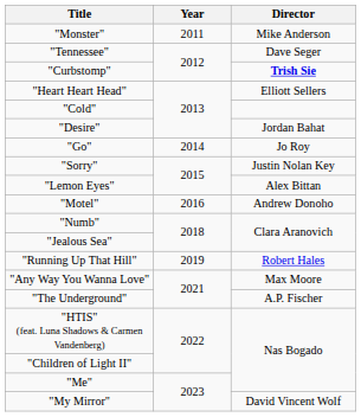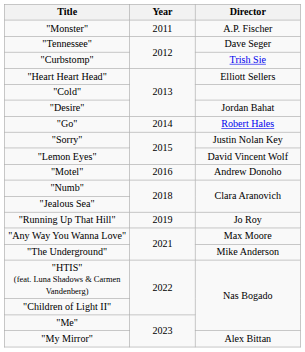 <table class="wikitable" plainrowheaders" style="text-align:center">
 <tr>
 <th scope="col" style="width:12em;">Title</th>
 <th scope="col" style="width:6em;">Year</th>
 <th scope="col" style="width:10em;">Director</th>
 </tr>
 <tr>
 <td>"Monster"</td>
 <td>2011</td>
-<td>Mike Anderson</td>
+<td>A.P. Fischer</td>
 </tr>
 <tr>
 <td>"Tennessee"</td>
 <td rowspan="2">2012</td>
 <td>Dave Seger</td>
 </tr>
 <tr>
 <td>"Curbstomp"</td>
-<td><strong><a href='#'>Trish Sie</a></strong></td>
+<td><a href='#'>Trish Sie</a></td>
 </tr>
 <tr>
 <td>"Heart Heart Head"</td>
 <td rowspan="3">2013</td>
 <td>Elliott Sellers</td>
 </tr>
 <tr>
 <td>"Cold"</td>
 <td></td>
 </tr>
 <tr>
 <td>"Desire"</td>
 <td>Jordan Bahat</td>
 </tr>
 <tr>
 <td>"Go"</td>
 <td>2014</td>
-<td>Jo Roy</td>
+<td><a href='#'>Robert Hales</a></td>
 </tr>
 <tr>
 <td>"Sorry"</td>
 <td rowspan="2">2015</td>
 <td>Justin Nolan Key</td>
 </tr>
 <tr>
 <td>"Lemon Eyes"</td>
-<td>Alex Bittan</td>
+<td>David Vincent Wolf</td>
 </tr>
 <tr>
 <td>"Motel"</td>
 <td>2016</td>
 <td>Andrew Donoho</td>
 </tr>
 <tr>
 <td>"Numb"</td>
 <td rowspan="2">2018</td>
 <td rowspan="2">Clara Aranovich</td>
 </tr>
 <tr>
 <td>"Jealous Sea"</td>
 </tr>
 <tr>
 <td>"Running Up That Hill"</td>
 <td>2019</td>
-<td><a href='#'>Robert Hales</a></td>
+<td>Jo Roy</td>
 </tr>
 <tr>
 <td>"Any Way You Wanna Love"</td>
 <td rowspan="2">2021</td>
 <td>Max Moore</td>
 </tr>
 <tr>
 <td>"The Underground"</td>
-<td>A.P. Fischer</td>
+<td>Mike Anderson</td>
 </tr>
 <tr>
 <td>"HTIS"<br><small>(feat. Luna Shadows & Carmen Vandenberg)</small></td>
 <td rowspan="2">2022</td>
 <td rowspan="3">Nas Bogado</td>
 </tr>
 <tr>
 <td>"Children of Light II"</td>
 </tr>
 <tr>
 <td>"Me"</td>
 <td rowspan="2">2023</td>
 </tr>
 <tr>
 <td>"My Mirror"</td>
-<td>David Vincent Wolf</td>
+<td>Alex Bittan</td>
 </tr>
 </table>
